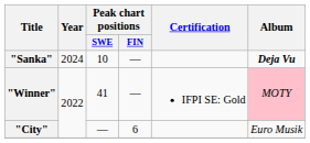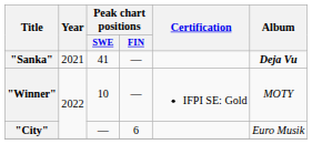 <table class="wikitable plainrowheaders" style="text-align:center;">
 <tr>
 <th scope="col" rowspan="2">Title</th>
 <th scope="col" rowspan="2">Year</th>
 <th scope="col" colspan="2">Peak chart positions</th>
 <th scope="col" rowspan="2"><a href='#'>Certification</a></th>
 <th scope="col" rowspan="2">Album</th>
 </tr>
 <tr>
 <th scope="col" style="width:3em;font-size:85%;"><a href='#'>SWE</a><br></th>
 <th scope="col" style="width:3em;font-size:85%;"><a href='#'>FIN</a><br></th>
 </tr>
 <tr>
 <th scope="row">"Sanka"<br></th>
-<td>2024</td>
-<td>10</td>
+<td>2021</td>
+<td>41</td>
 <td>—</td>
 <td></td>
 <td><strong><em>Deja Vu</em></strong></td>
 </tr>
 <tr>
 <th scope="row">"Winner"<br></th>
 <td rowspan="2">2022</td>
-<td>41</td>
+<td>10</td>
 <td>—</td>
 <td><br><ul><li>IFPI SE: Gold</li></ul></td>
-<td style="background: pink;"><em>MOTY</em></td>
+<td><em>MOTY</em></td>
 </tr>
 <tr>
 <th scope="row">"City"<br></th>
 <td>—</td>
 <td>6</td>
 <td></td>
 <td><em>Euro Musik</em></td>
 </tr>
 <tr>
 </tr>
 </table>
